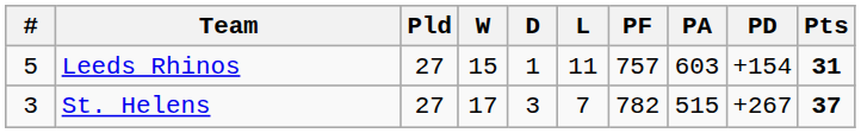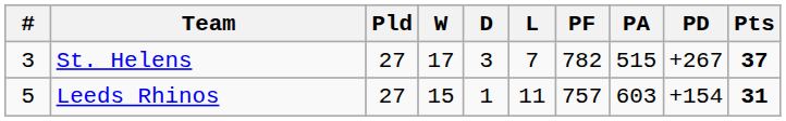 <table class="wikitable" style="text-align:center;">
 <tr>
 <th style="width:20px;" abbr="Position">#</th>
 <th style="width:175px;">Team</th>
 <th style="width:20px;" abbr="Played">Pld</th>
 <th style="width:20px;" abbr="Won">W</th>
 <th style="width:20px;" abbr="Drawn">D</th>
 <th style="width:20px;" abbr="Lost">L</th>
 <th style="width:25px;" abbr="Points for">PF</th>
 <th style="width:25px;" abbr="Points against">PA</th>
 <th style="width:25px;" abbr="Points difference">PD</th>
 <th style="width:20px;" abbr="Points">Pts</th>
 </tr>
 <tr>
+<td>3</td>
+<td style="text-align:left;"> <a href='#'>St. Helens</a></td>
+<td>27</td>
+<td>17</td>
+<td>3</td>
+<td>7</td>
+<td>782</td>
+<td>515</td>
+<td>+267</td>
+<td><strong>37</strong></td>
+</tr>
+<tr>
 <td>5</td>
 <td style="text-align:left;"> <a href='#'>Leeds Rhinos</a></td>
 <td>27</td>
 <td>15</td>
 <td>1</td>
 <td>11</td>
 <td>757</td>
 <td>603</td>
 <td>+154</td>
 <td><strong>31</strong></td>
 </tr>
-<tr>
-<td>3</td>
-<td style="text-align:left;"> <a href='#'>St. Helens</a></td>
-<td>27</td>
-<td>17</td>
-<td>3</td>
-<td>7</td>
-<td>782</td>
-<td>515</td>
-<td>+267</td>
-<td><strong>37</strong></td>
-</tr>
 </table>
